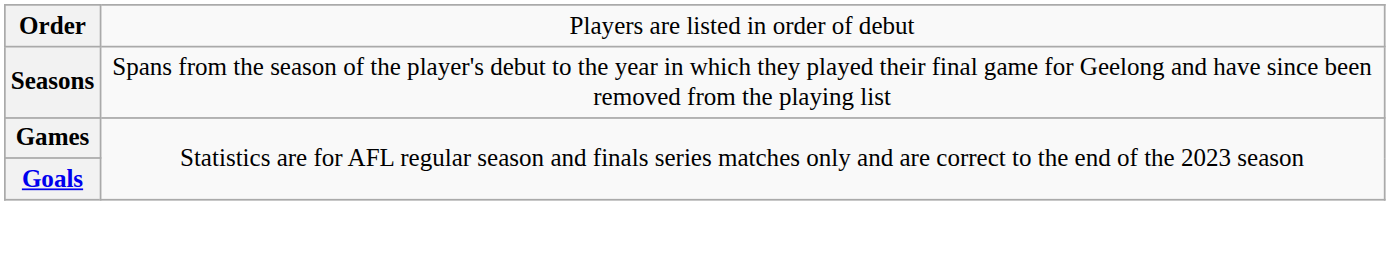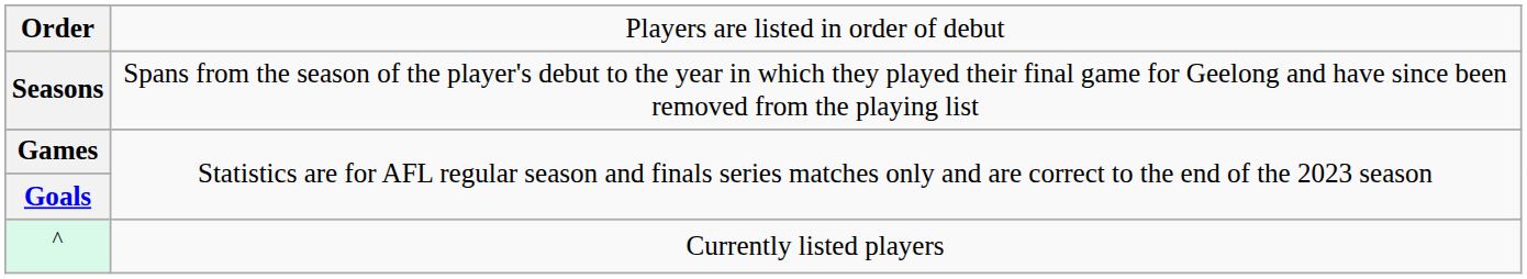 <table class="wikitable plainrowheaders"  style="font-size:90%; text-align:center; width:40%;">
 <tr>
 <th scope="row" style="text-align:center;">Order</th>
 <td>Players are listed in order of debut</td>
 </tr>
 <tr>
 <th scope="row" style="text-align:center;">Seasons</th>
 <td>Spans from the season of the player's debut to the year in which they played their final game for Geelong and have since been removed from the playing list</td>
 </tr>
 <tr>
 <th scope="row" style="text-align:center;">Games</th>
 <td rowspan="2">Statistics are for AFL regular season and finals series matches only and are correct to the end of the 2023 season</td>
 </tr>
 <tr>
 <th scope="row" style="text-align:center;"><a href='#'>Goals</a></th>
 </tr>
+<tr>
+<td scope="row" style="text-align:center; background:#D9F9E9;"><sup>^</sup></td>
+<td>Currently listed players</td>
+</tr>
 </table>
